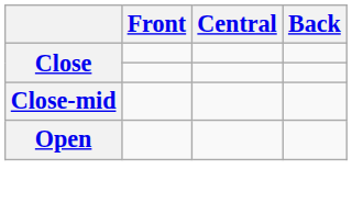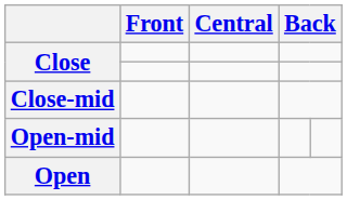 <table class="wikitable" style="text-align:center;">
 <tr>
 <th></th>
 <th><a href='#'>Front</a></th>
 <th><a href='#'>Central</a></th>
 <th colspan="2"><a href='#'>Back</a></th>
 </tr>
 <tr>
 <th rowspan="2"><a href='#'>Close</a></th>
 <td></td>
 <td></td>
 <td colspan="2"></td>
 </tr>
 <tr>
 <td></td>
 <td></td>
 <td colspan="2"></td>
 </tr>
 <tr>
 <th><a href='#'>Close-mid</a></th>
 <td></td>
 <td></td>
 <td colspan="2"></td>
 </tr>
 <tr>
+<th><a href='#'>Open-mid</a></th>
+<td></td>
+<td></td>
+<td></td>
+<td></td>
+</tr>
+<tr>
 <th><a href='#'>Open</a></th>
 <td></td>
 <td></td>
 <td colspan="2"></td>
 </tr>
 </table>
